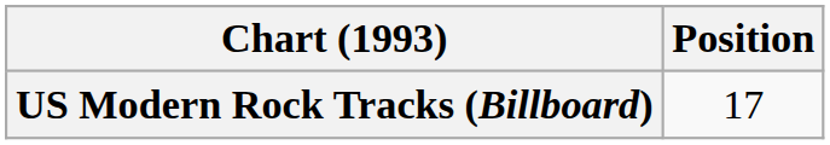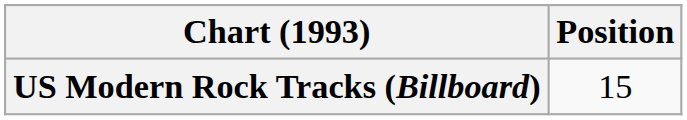 <table class="wikitable plainrowheaders" style="text-align:center">
 <tr>
 <th>Chart (1993)</th>
 <th>Position</th>
 </tr>
 <tr>
 <th scope="row">US Modern Rock Tracks (<em>Billboard</em>)</th>
-<td>17</td>
+<td>15</td>
 </tr>
 </table>
